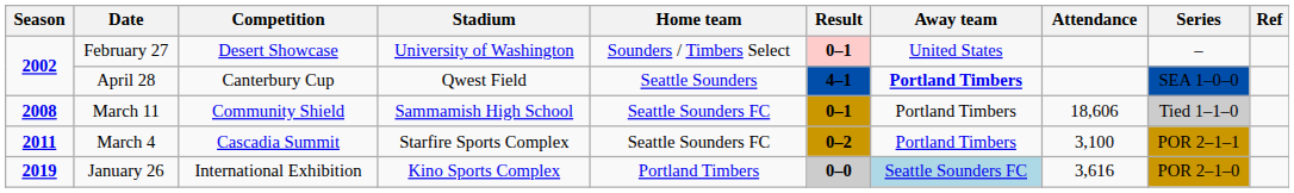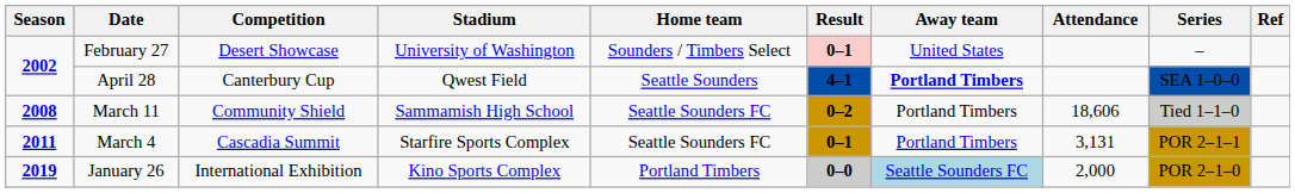 <table class="wikitable" style="text-align: center; width: 100%; font-size: 12px">
 <tr>
 <th>Season</th>
 <th>Date</th>
 <th>Competition</th>
 <th>Stadium</th>
 <th>Home team</th>
 <th>Result</th>
 <th>Away team</th>
 <th>Attendance</th>
 <th>Series</th>
 <th>Ref</th>
 </tr>
 <tr>
 <td rowspan="2"><strong><a href='#'>2002</a></strong></td>
 <td>February 27</td>
 <td><a href='#'>Desert Showcase</a></td>
 <td><a href='#'>University of Washington</a></td>
 <td><a href='#'>Sounders</a> / <a href='#'>Timbers</a> Select</td>
 <td style="background:#FFCCCC;"><span><strong>0–1</strong></span></td>
 <td> <a href='#'>United States</a></td>
 <td></td>
 <td>–</td>
 <td></td>
 </tr>
 <tr>
 <td>April 28</td>
 <td>Canterbury Cup</td>
 <td>Qwest Field</td>
 <td><a href='#'>Seattle Sounders</a></td>
 <td style="background:#004EAA;"><span><strong>4–1</strong></span></td>
 <td><strong><a href='#'>Portland Timbers</a></strong></td>
 <td></td>
 <td style="background:#004EAA;"><span> SEA 1–0–0</span></td>
 <td></td>
 </tr>
 <tr>
 <td><strong><a href='#'>2008</a></strong></td>
 <td>March 11</td>
 <td><a href='#'>Community Shield</a></td>
 <td><a href='#'>Sammamish High School</a></td>
 <td><a href='#'>Seattle Sounders FC</a></td>
-<td style="background:#CB9700;"><span><strong>0–1</strong></span></td>
+<td style="background:#CB9700;"><span><strong>0–2</strong></span></td>
 <td>Portland Timbers</td>
 <td>18,606</td>
 <td style="background:#CCCCCC;"><span> Tied 1–1–0</span></td>
 <td></td>
 </tr>
 <tr>
 <td><strong><a href='#'>2011</a></strong></td>
 <td>March 4</td>
 <td><a href='#'>Cascadia Summit</a></td>
 <td>Starfire Sports Complex</td>
 <td>Seattle Sounders FC</td>
-<td style="background:#CB9700;"><span><strong>0–2</strong></span></td>
+<td style="background:#CB9700;"><span><strong>0–1</strong></span></td>
 <td><a href='#'>Portland Timbers</a></td>
-<td>3,100</td>
+<td>3,131</td>
 <td style="background:#CB9700;"><span>  POR 2–1–1</span></td>
 <td></td>
 </tr>
 <tr>
 <td><strong><a href='#'>2019</a></strong></td>
 <td>January 26</td>
 <td>International Exhibition</td>
 <td><a href='#'>Kino Sports Complex</a></td>
 <td><a href='#'>Portland Timbers</a></td>
 <td style="background:#CCCCCC;"><span> <strong>0–0</strong> </span></td>
 <td style="background: lightblue;"><a href='#'>Seattle Sounders FC</a></td>
-<td>3,616</td>
+<td>2,000</td>
 <td style="background:#CB9700;"><span> POR 2–1–0</span></td>
 <td></td>
 </tr>
 </table>
